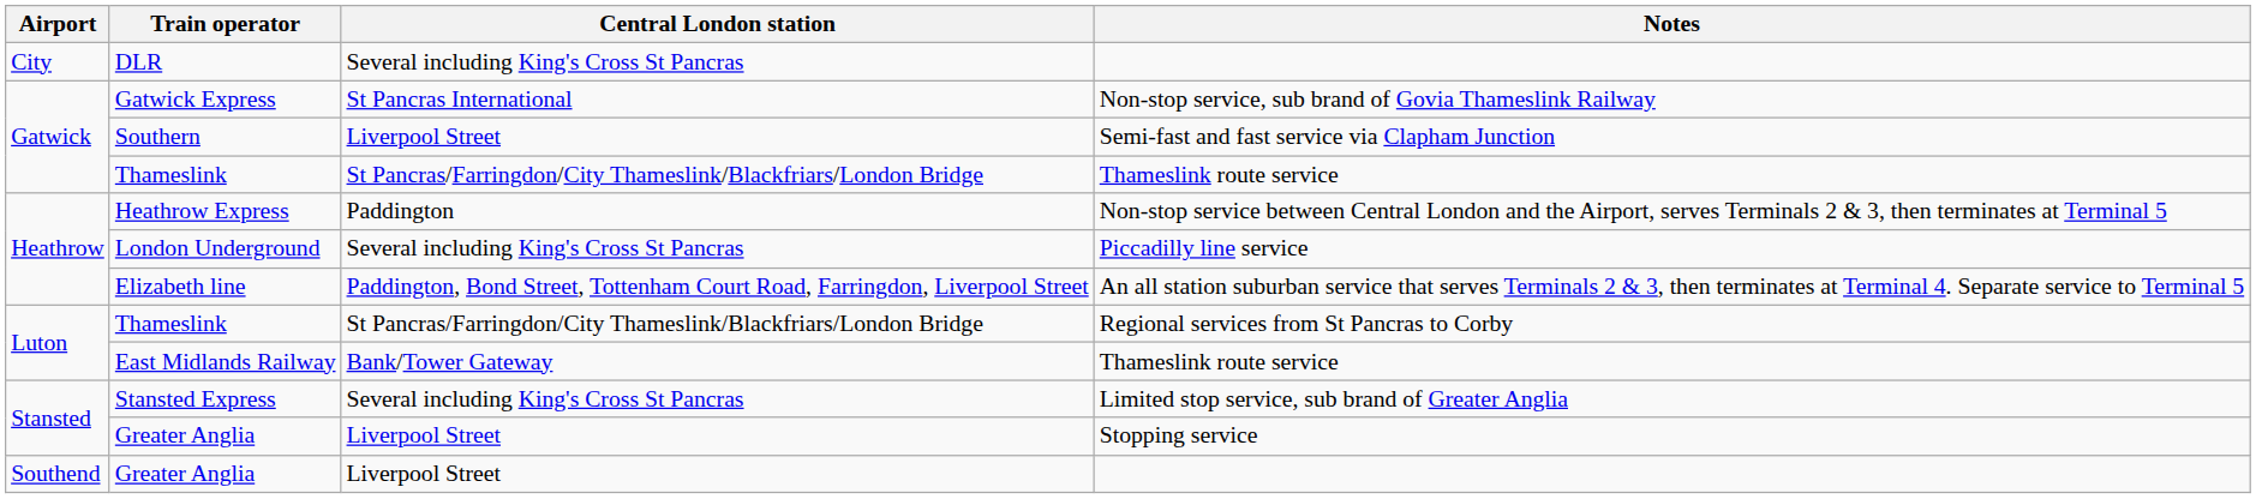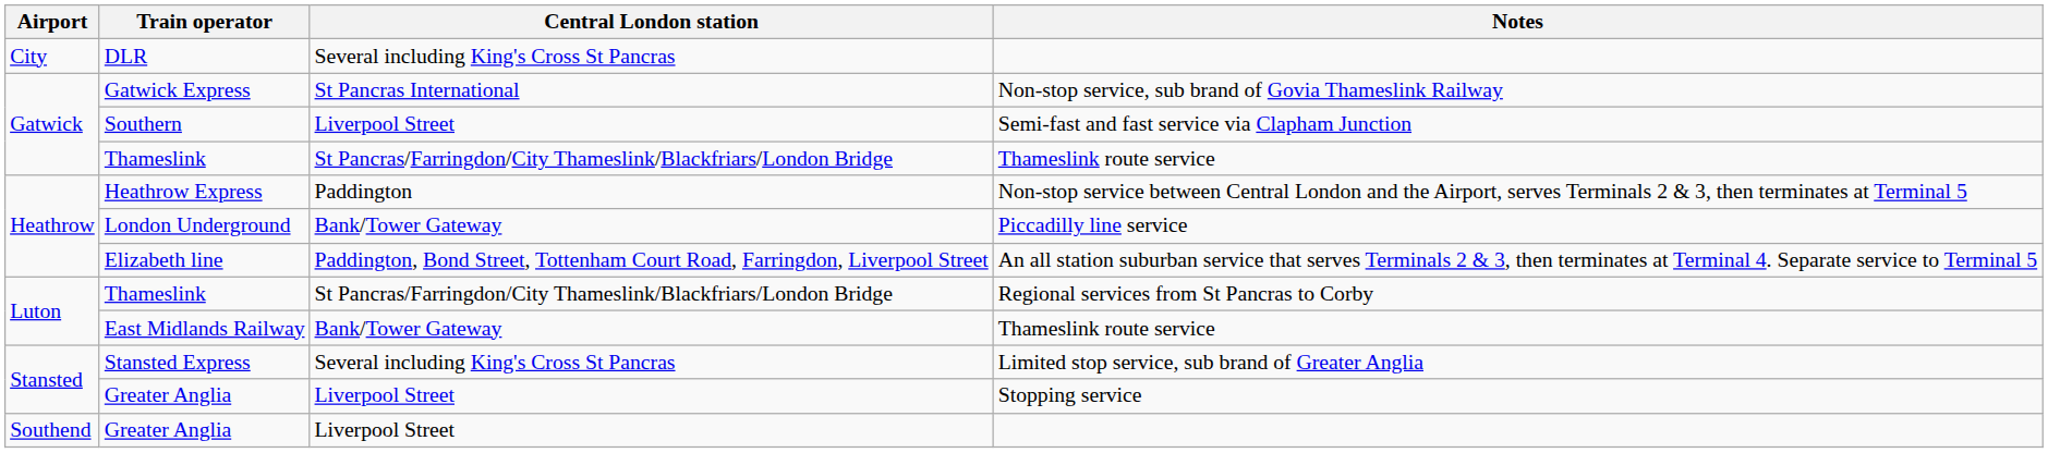 <table class="wikitable sortable">
 <tr>
 <th>Airport</th>
 <th>Train operator</th>
 <th>Central London station</th>
 <th>Notes</th>
 </tr>
 <tr>
 <td><a href='#'>City</a></td>
 <td><a href='#'>DLR</a></td>
 <td>Several including <a href='#'>King's Cross St Pancras</a></td>
 <td></td>
 </tr>
 <tr>
 <td rowspan="3"><a href='#'>Gatwick</a></td>
 <td><a href='#'>Gatwick Express</a></td>
 <td><a href='#'>St Pancras International</a></td>
 <td>Non-stop service, sub brand of <a href='#'>Govia Thameslink Railway</a></td>
 </tr>
 <tr>
 <td><a href='#'>Southern</a></td>
 <td><a href='#'>Liverpool Street</a></td>
 <td>Semi-fast and fast service via <a href='#'>Clapham Junction</a></td>
 </tr>
 <tr>
 <td><a href='#'>Thameslink</a></td>
 <td><a href='#'>St Pancras</a>/<a href='#'>Farringdon</a>/<a href='#'>City Thameslink</a>/<a href='#'>Blackfriars</a>/<a href='#'>London Bridge</a></td>
 <td><a href='#'>Thameslink</a> route service</td>
 </tr>
 <tr>
 <td rowspan="3"><a href='#'>Heathrow</a></td>
 <td><a href='#'>Heathrow Express</a></td>
 <td>Paddington</td>
 <td>Non-stop service between Central London and the Airport, serves Terminals 2 & 3, then terminates at <a href='#'>Terminal 5</a></td>
 </tr>
 <tr>
 <td><a href='#'>London Underground</a></td>
-<td>Several including <a href='#'>King's Cross St Pancras</a></td>
+<td><a href='#'>Bank</a>/<a href='#'>Tower Gateway</a></td>
 <td><a href='#'>Piccadilly line</a> service</td>
 </tr>
 <tr>
 <td><a href='#'>Elizabeth line</a></td>
 <td><a href='#'>Paddington</a>, <a href='#'>Bond Street</a>, <a href='#'>Tottenham Court Road</a>, <a href='#'>Farringdon</a>, <a href='#'>Liverpool Street</a></td>
 <td>An all station suburban service that serves <a href='#'>Terminals 2 & 3</a>, then terminates at <a href='#'>Terminal 4</a>. Separate service to <a href='#'>Terminal 5</a></td>
 </tr>
 <tr>
 <td rowspan="2"><a href='#'>Luton</a></td>
 <td><a href='#'>Thameslink</a></td>
 <td>St Pancras/Farringdon/City Thameslink/Blackfriars/London Bridge</td>
 <td>Regional services from St Pancras to Corby</td>
 </tr>
 <tr>
 <td><a href='#'>East Midlands Railway</a></td>
 <td><a href='#'>Bank</a>/<a href='#'>Tower Gateway</a></td>
 <td>Thameslink route service</td>
 </tr>
 <tr>
 <td rowspan="2"><a href='#'>Stansted</a></td>
 <td><a href='#'>Stansted Express</a></td>
 <td>Several including <a href='#'>King's Cross St Pancras</a></td>
 <td>Limited stop service, sub brand of <a href='#'>Greater Anglia</a></td>
 </tr>
 <tr>
 <td><a href='#'>Greater Anglia</a></td>
 <td><a href='#'>Liverpool Street</a></td>
 <td>Stopping service</td>
 </tr>
 <tr>
 <td><a href='#'>Southend</a></td>
 <td><a href='#'>Greater Anglia</a></td>
 <td>Liverpool Street</td>
 <td></td>
 </tr>
 </table>
